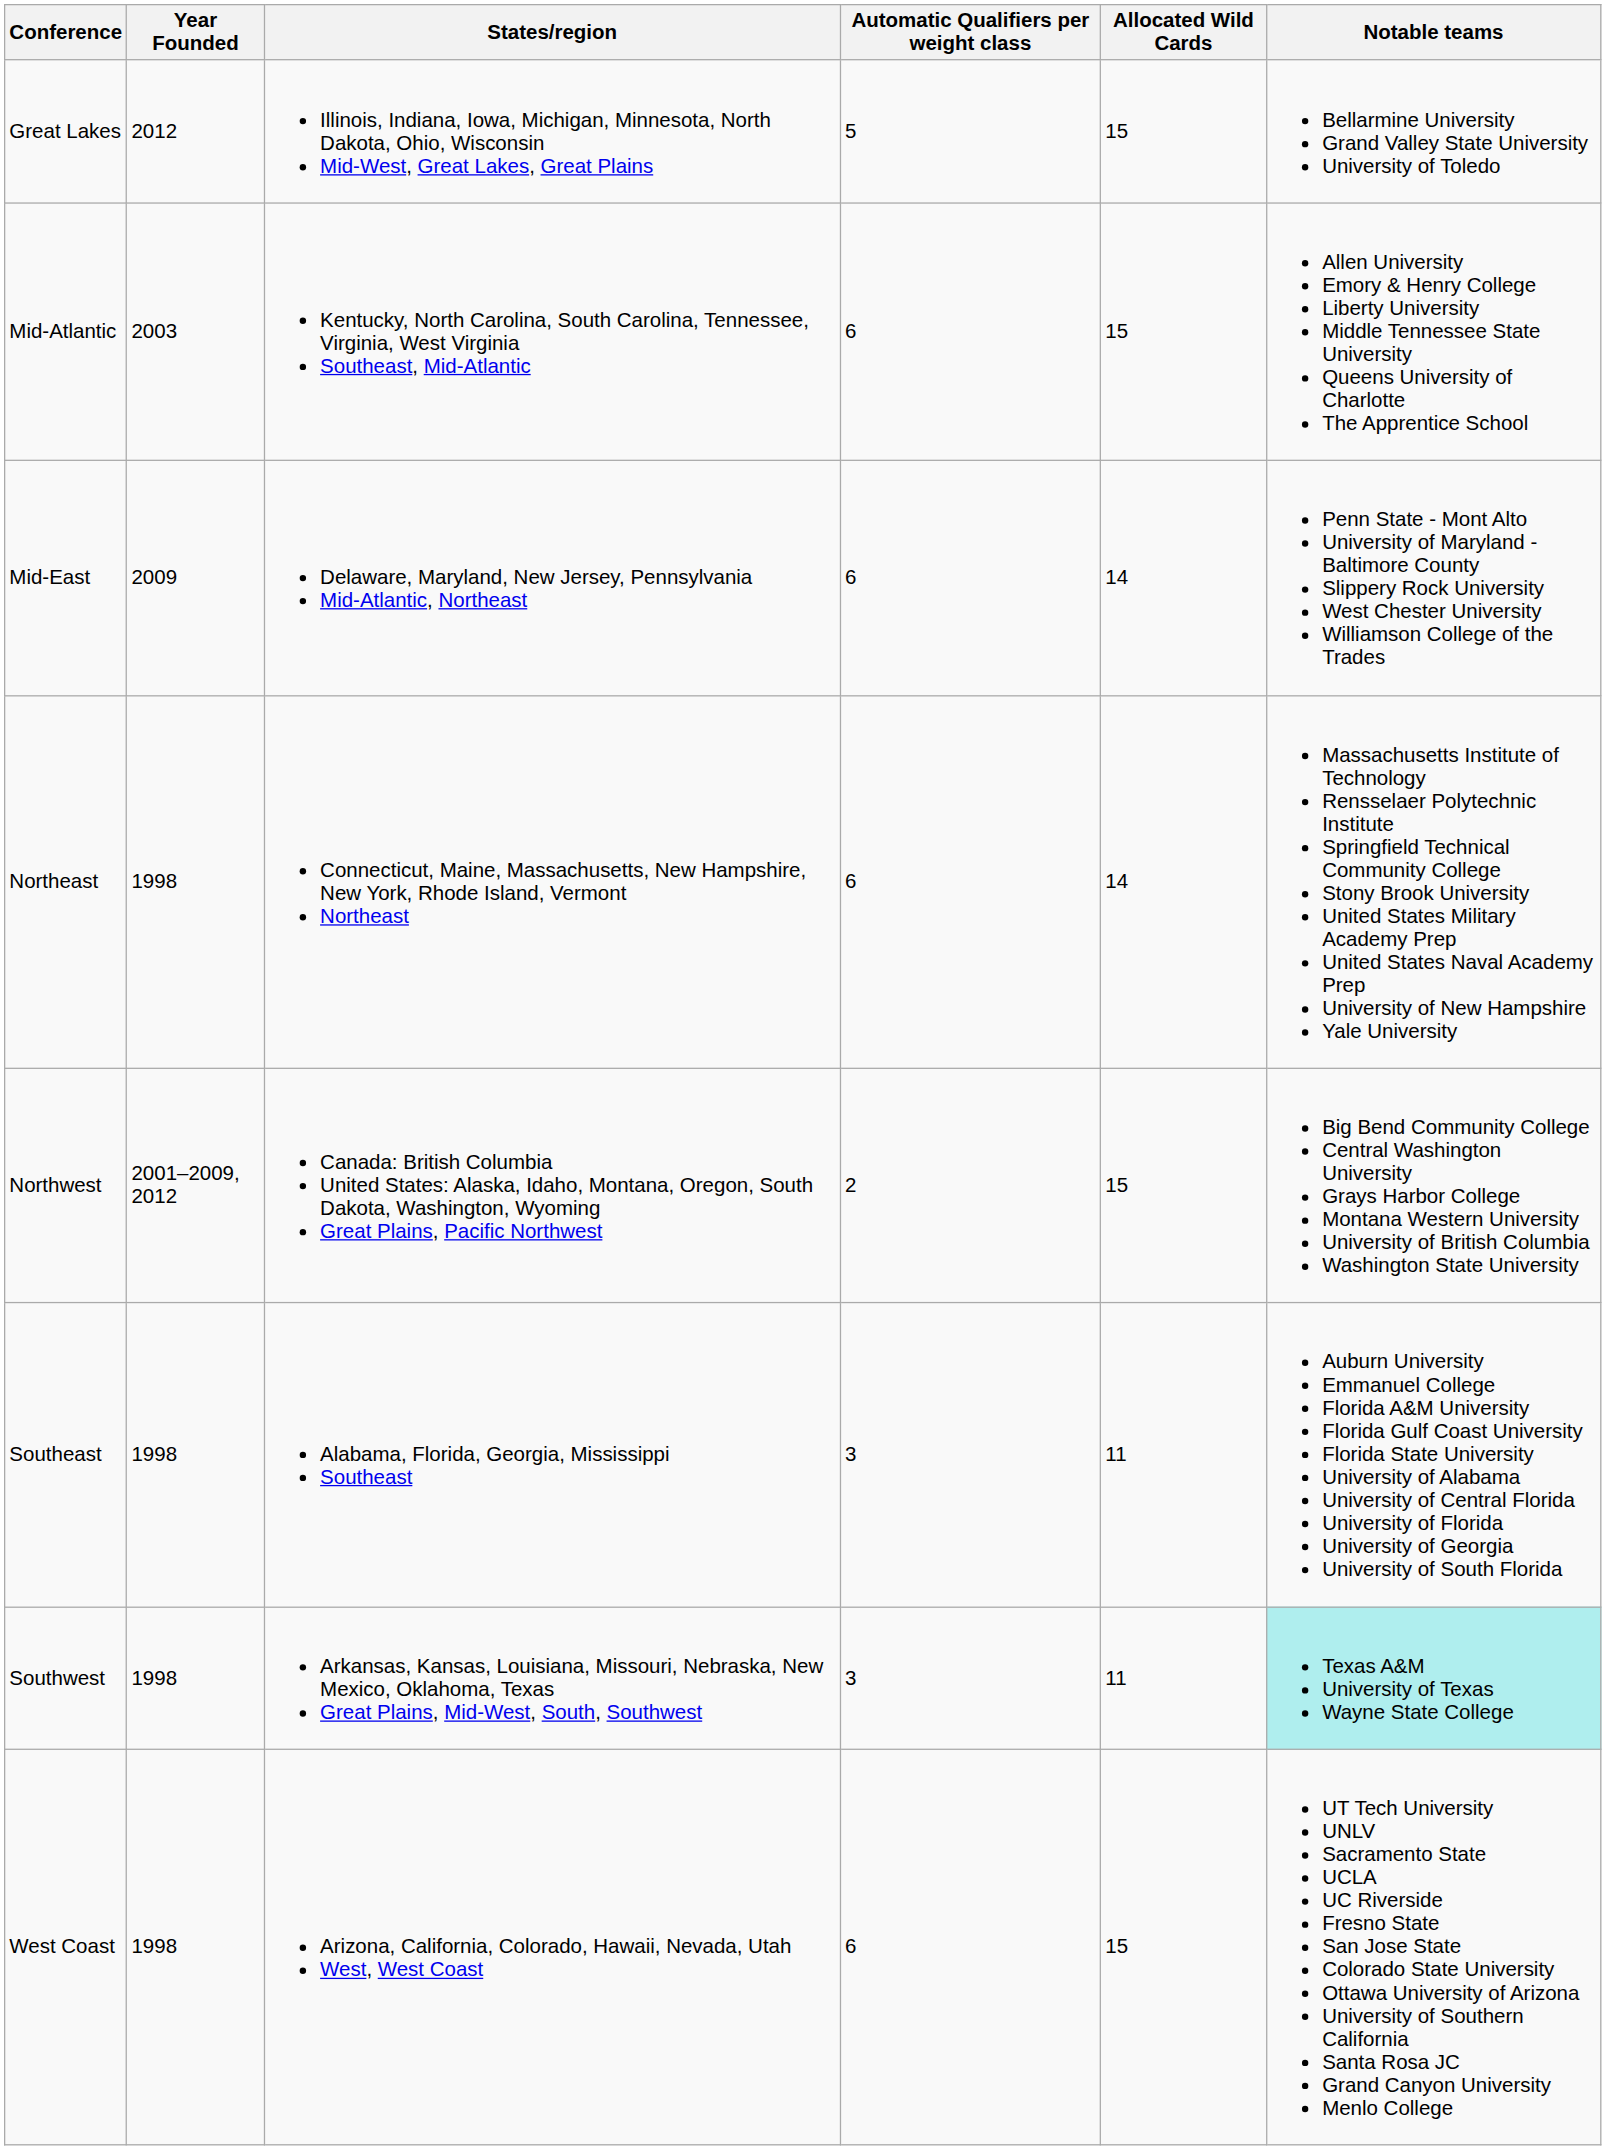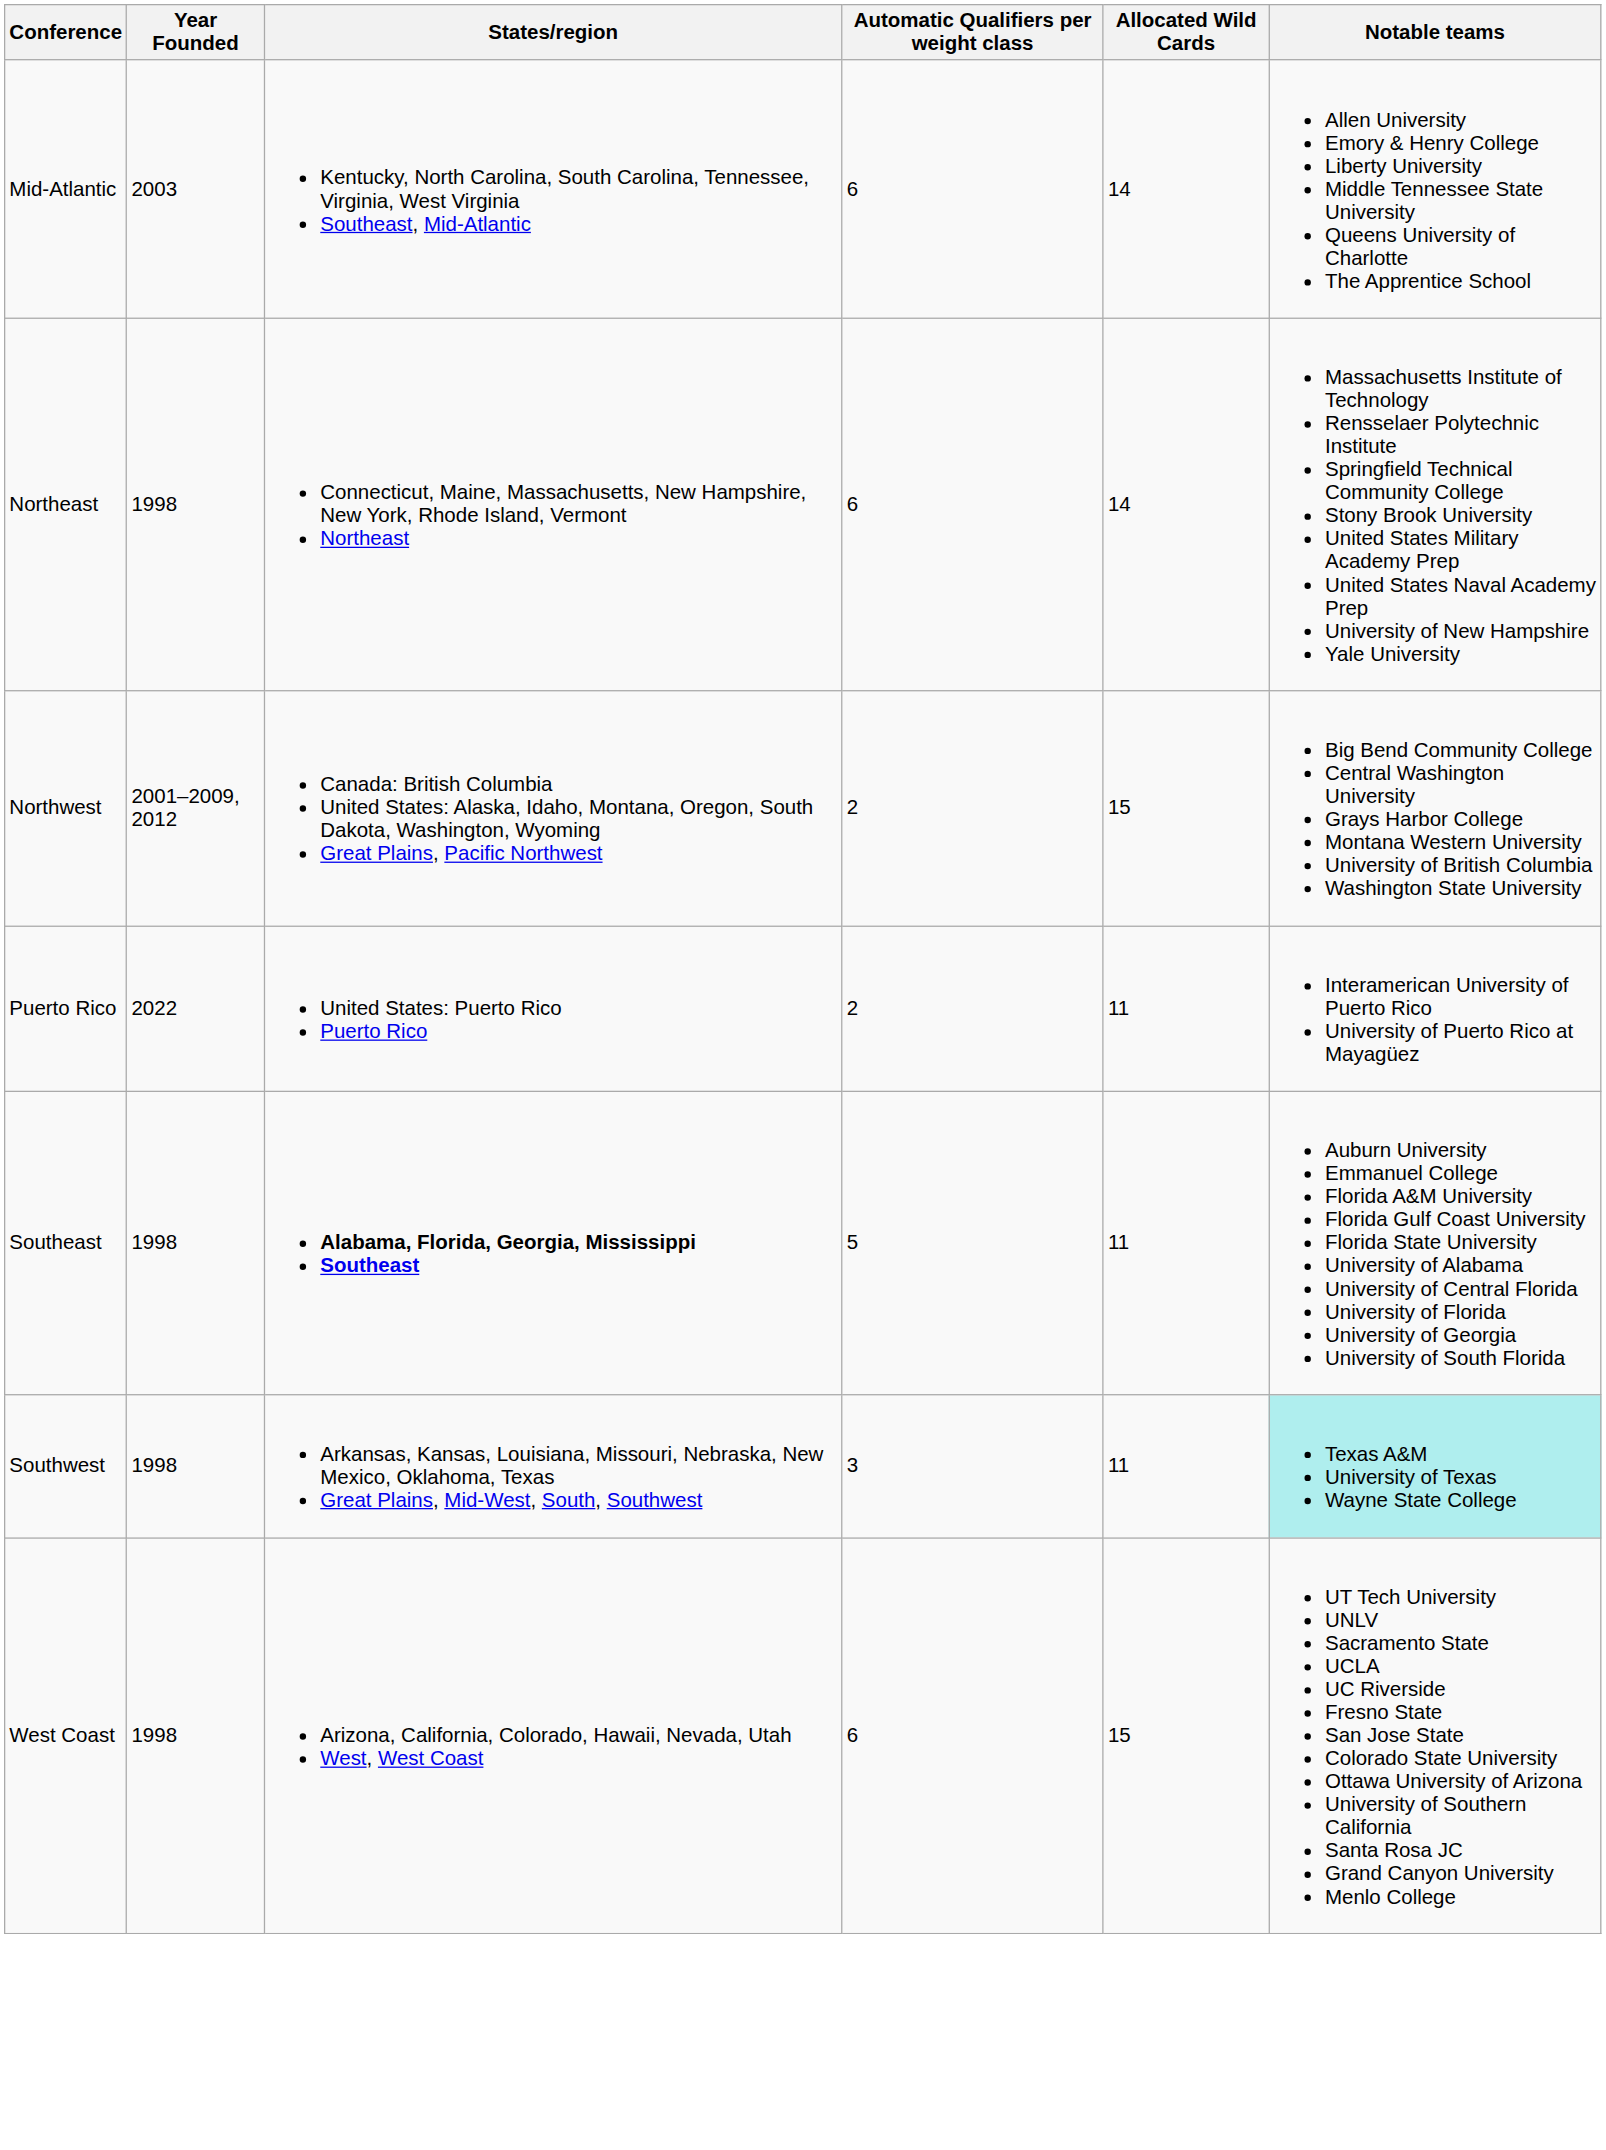 <table class="wikitable">
 <tr>
 <th>Conference</th>
 <th>Year Founded</th>
 <th>States/region</th>
 <th>Automatic Qualifiers per weight class</th>
 <th>Allocated Wild Cards</th>
 <th>Notable teams</th>
 </tr>
 <tr>
-<td>Great Lakes</td>
-<td>2012</td>
-<td><br><ul><li>Illinois, Indiana, Iowa, Michigan, Minnesota, North Dakota, Ohio, Wisconsin</li><li><a href='#'>Mid-West</a>, <a href='#'>Great Lakes</a>, <a href='#'>Great Plains</a></li></ul></td>
-<td>5</td>
-<td>15</td>
-<td><br><ul><li>Bellarmine University</li><li>Grand Valley State University</li><li>University of Toledo</li></ul></td>
-</tr>
-<tr>
 <td>Mid-Atlantic</td>
 <td>2003</td>
 <td><br><ul><li>Kentucky, North Carolina, South Carolina, Tennessee, Virginia, West Virginia</li><li><a href='#'>Southeast</a>, <a href='#'>Mid-Atlantic</a></li></ul></td>
 <td>6</td>
-<td>15</td>
+<td>14</td>
 <td><br><ul><li>Allen University</li><li>Emory & Henry College</li><li>Liberty University</li><li>Middle Tennessee State University</li><li>Queens University of Charlotte</li><li>The Apprentice School</li></ul></td>
-</tr>
-<tr>
-<td>Mid-East</td>
-<td>2009</td>
-<td><br><ul><li>Delaware, Maryland, New Jersey, Pennsylvania</li><li><a href='#'>Mid-Atlantic</a>, <a href='#'>Northeast</a></li></ul></td>
-<td>6</td>
-<td>14</td>
-<td><br><ul><li>Penn State - Mont Alto</li><li>University of Maryland - Baltimore County</li><li>Slippery Rock University</li><li>West Chester University</li><li>Williamson College of the Trades</li></ul></td>
 </tr>
 <tr>
 <td>Northeast</td>
 <td>1998</td>
 <td><br><ul><li>Connecticut, Maine, Massachusetts, New Hampshire, New York, Rhode Island, Vermont</li><li><a href='#'>Northeast</a></li></ul></td>
 <td>6</td>
 <td>14</td>
 <td><br><ul><li>Massachusetts Institute of Technology</li><li>Rensselaer Polytechnic Institute</li><li>Springfield Technical Community College</li><li>Stony Brook University</li><li>United States Military Academy Prep</li><li>United States Naval Academy Prep</li><li>University of New Hampshire</li><li>Yale University</li></ul></td>
 </tr>
 <tr>
 <td>Northwest</td>
 <td>2001–2009, 2012</td>
 <td><br><ul><li>Canada: British Columbia</li><li>United States: Alaska, Idaho, Montana, Oregon, South Dakota, Washington, Wyoming</li><li><a href='#'>Great Plains</a>, <a href='#'>Pacific Northwest</a></li></ul></td>
 <td>2</td>
 <td>15</td>
 <td><br><ul><li>Big Bend Community College</li><li>Central Washington University</li><li>Grays Harbor College</li><li>Montana Western University</li><li>University of British Columbia</li><li>Washington State University</li></ul></td>
 </tr>
 <tr>
+<td>Puerto Rico</td>
+<td>2022</td>
+<td><br><ul><li>United States: Puerto Rico</li><li><a href='#'>Puerto Rico</a></li></ul></td>
+<td>2</td>
+<td>11</td>
+<td><br><ul><li>Interamerican University of Puerto Rico</li><li>University of Puerto Rico at Mayagüez</li></ul></td>
+</tr>
+<tr>
 <td>Southeast</td>
 <td>1998</td>
-<td><br><ul><li>Alabama, Florida, Georgia, Mississippi</li><li><a href='#'>Southeast</a></li></ul></td>
-<td>3</td>
+<td><strong><br><ul><li>Alabama, Florida, Georgia, Mississippi</li><li><a href='#'>Southeast</a></li></ul></strong></td>
+<td>5</td>
 <td>11</td>
 <td><br><ul><li>Auburn University</li><li>Emmanuel College</li><li>Florida A&M University</li><li>Florida Gulf Coast University</li><li>Florida State University</li><li>University of Alabama</li><li>University of Central Florida</li><li>University of Florida</li><li>University of Georgia</li><li>University of South Florida</li></ul></td>
 </tr>
 <tr>
 <td>Southwest</td>
 <td>1998</td>
 <td><br><ul><li>Arkansas, Kansas, Louisiana, Missouri, Nebraska, New Mexico, Oklahoma, Texas</li><li><a href='#'>Great Plains</a>, <a href='#'>Mid-West</a>, <a href='#'>South</a>, <a href='#'>Southwest</a></li></ul></td>
 <td>3</td>
 <td>11</td>
 <td style="background: paleturquoise;"><br><ul><li>Texas A&M</li><li>University of Texas</li><li>Wayne State College</li></ul></td>
 </tr>
 <tr>
 <td>West Coast</td>
 <td>1998</td>
 <td><br><ul><li>Arizona, California, Colorado, Hawaii, Nevada, Utah</li><li><a href='#'>West</a>, <a href='#'>West Coast</a></li></ul></td>
 <td>6</td>
 <td>15</td>
 <td><br><ul><li>UT Tech University</li><li>UNLV</li><li>Sacramento State</li><li>UCLA</li><li>UC Riverside</li><li>Fresno State</li><li>San Jose State</li><li>Colorado State University</li><li>Ottawa University of Arizona</li><li>University of Southern California</li><li>Santa Rosa JC</li><li>Grand Canyon University</li><li>Menlo College</li></ul></td>
 </tr>
 </table>
